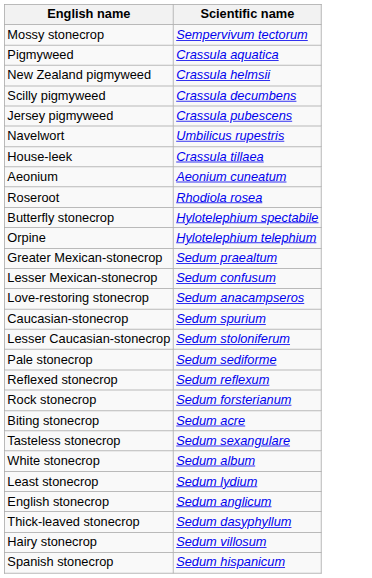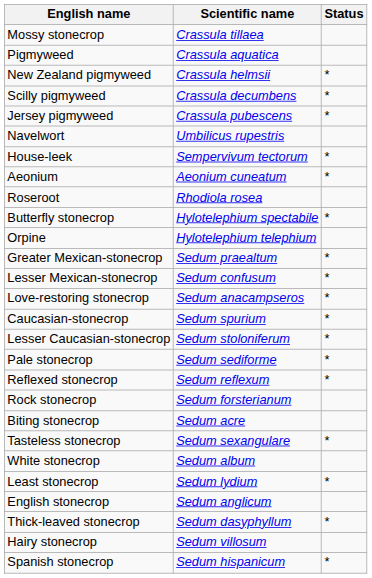 <table class="wikitable" |>
 <tr>
 <th>English name</th>
 <th>Scientific name</th>
+<th>Status</th>
 </tr>
 <tr>
 <td>Mossy stonecrop</td>
-<td><em><a href='#'>Sempervivum tectorum</a></em></td>
+<td><em><a href='#'>Crassula tillaea</a></em></td>
+<td></td>
 </tr>
 <tr>
 <td>Pigmyweed</td>
 <td><em><a href='#'>Crassula aquatica</a></em></td>
+<td></td>
 </tr>
 <tr>
 <td>New Zealand pigmyweed</td>
 <td><em><a href='#'>Crassula helmsii</a></em></td>
+<td>*</td>
 </tr>
 <tr>
 <td>Scilly pigmyweed</td>
 <td><em><a href='#'>Crassula decumbens</a></em></td>
+<td>*</td>
 </tr>
 <tr>
 <td>Jersey pigmyweed</td>
 <td><em><a href='#'>Crassula pubescens</a></em></td>
+<td>*</td>
 </tr>
 <tr>
 <td>Navelwort</td>
 <td><em><a href='#'>Umbilicus rupestris</a></em></td>
+<td></td>
 </tr>
 <tr>
 <td>House-leek</td>
-<td><em><a href='#'>Crassula tillaea</a></em></td>
+<td><em><a href='#'>Sempervivum tectorum</a></em></td>
+<td>*</td>
 </tr>
 <tr>
 <td>Aeonium</td>
 <td><em><a href='#'>Aeonium cuneatum</a></em></td>
+<td>*</td>
 </tr>
 <tr>
 <td>Roseroot</td>
 <td><em><a href='#'>Rhodiola rosea</a></em></td>
+<td></td>
 </tr>
 <tr>
 <td>Butterfly stonecrop</td>
 <td><em><a href='#'>Hylotelephium spectabile</a></em></td>
+<td>*</td>
 </tr>
 <tr>
 <td>Orpine</td>
 <td><em><a href='#'>Hylotelephium telephium</a></em></td>
+<td></td>
 </tr>
 <tr>
 <td>Greater Mexican-stonecrop</td>
 <td><em><a href='#'>Sedum praealtum</a></em></td>
+<td>*</td>
 </tr>
 <tr>
 <td>Lesser Mexican-stonecrop</td>
 <td><em><a href='#'>Sedum confusum</a></em></td>
+<td>*</td>
 </tr>
 <tr>
 <td>Love-restoring stonecrop</td>
 <td><em><a href='#'>Sedum anacampseros</a></em></td>
+<td>*</td>
 </tr>
 <tr>
 <td>Caucasian-stonecrop</td>
 <td><em><a href='#'>Sedum spurium</a></em></td>
+<td>*</td>
 </tr>
 <tr>
 <td>Lesser Caucasian-stonecrop</td>
 <td><em><a href='#'>Sedum stoloniferum</a></em></td>
+<td>*</td>
 </tr>
 <tr>
 <td>Pale stonecrop</td>
 <td><em><a href='#'>Sedum sediforme</a></em></td>
+<td>*</td>
 </tr>
 <tr>
 <td>Reflexed stonecrop</td>
 <td><em><a href='#'>Sedum reflexum</a></em></td>
+<td>*</td>
 </tr>
 <tr>
 <td>Rock stonecrop</td>
 <td><em><a href='#'>Sedum forsterianum</a></em></td>
+<td></td>
 </tr>
 <tr>
 <td>Biting stonecrop</td>
 <td><em><a href='#'>Sedum acre</a></em></td>
+<td></td>
 </tr>
 <tr>
 <td>Tasteless stonecrop</td>
 <td><em><a href='#'>Sedum sexangulare</a></em></td>
+<td>*</td>
 </tr>
 <tr>
 <td>White stonecrop</td>
 <td><em><a href='#'>Sedum album</a></em></td>
+<td></td>
 </tr>
 <tr>
 <td>Least stonecrop</td>
 <td><em><a href='#'>Sedum lydium</a></em></td>
+<td>*</td>
 </tr>
 <tr>
 <td>English stonecrop</td>
 <td><em><a href='#'>Sedum anglicum</a></em></td>
+<td></td>
 </tr>
 <tr>
 <td>Thick-leaved stonecrop</td>
 <td><em><a href='#'>Sedum dasyphyllum</a></em></td>
+<td>*</td>
 </tr>
 <tr>
 <td>Hairy stonecrop</td>
 <td><em><a href='#'>Sedum villosum</a></em></td>
+<td></td>
 </tr>
 <tr>
 <td>Spanish stonecrop</td>
 <td><em><a href='#'>Sedum hispanicum</a></em></td>
+<td>*</td>
 </tr>
 </table>
